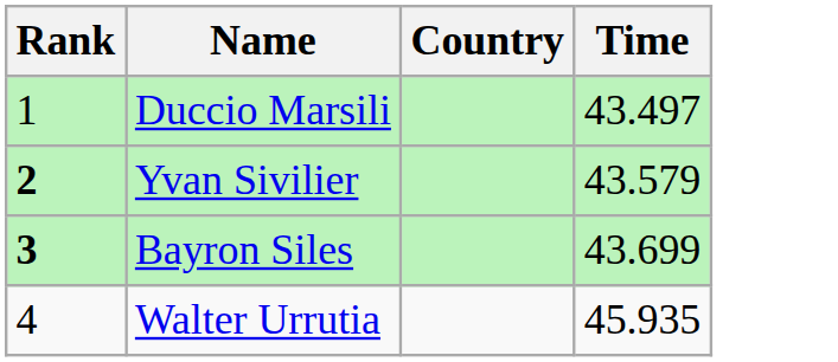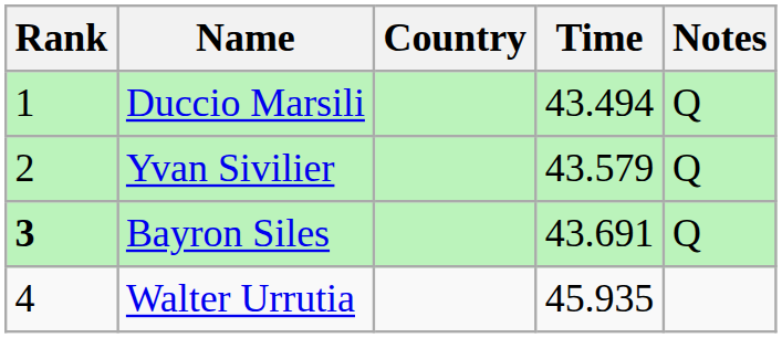 <table class="wikitable" style="font-size:95%" style="text-align:center; width:35em;">
 <tr>
 <th>Rank</th>
 <th>Name</th>
 <th>Country</th>
 <th>Time</th>
+<th>Notes</th>
 </tr>
 <tr bgcolor=bbf3bb>
 <td>1</td>
 <td align=left><a href='#'>Duccio Marsili</a></td>
 <td align=left></td>
-<td>43.497</td>
+<td>43.494</td>
+<td>Q</td>
 </tr>
 <tr bgcolor=bbf3bb>
-<td><strong>2</strong></td>
+<td>2</td>
 <td align=left><a href='#'>Yvan Sivilier</a></td>
 <td align=left></td>
 <td>43.579</td>
+<td>Q</td>
 </tr>
 <tr bgcolor=bbf3bb>
 <td><strong>3</strong></td>
 <td align=left><a href='#'>Bayron Siles</a></td>
 <td align=left></td>
-<td>43.699</td>
+<td>43.691</td>
+<td>Q</td>
 </tr>
 <tr>
 <td>4</td>
 <td align=left><a href='#'>Walter Urrutia</a></td>
 <td align=left></td>
 <td>45.935</td>
+<td></td>
 </tr>
 </table>
